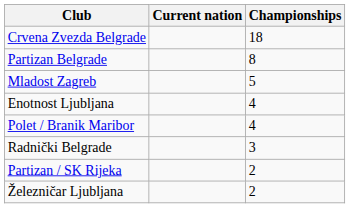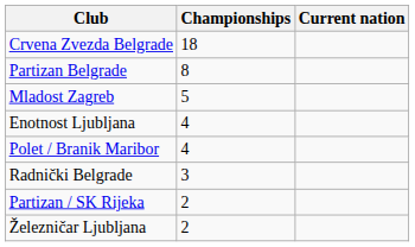 <table class="wikitable">
 <tr>
 <th>Club</th>
+<th>Championships</th>
 <th>Current nation</th>
-<th>Championships</th>
 </tr>
 <tr>
 <td><a href='#'>Crvena Zvezda Belgrade</a></td>
+<td>18</td>
 <td></td>
-<td>18</td>
 </tr>
 <tr>
 <td><a href='#'>Partizan Belgrade</a></td>
+<td>8</td>
 <td></td>
-<td>8</td>
 </tr>
 <tr>
 <td><a href='#'>Mladost Zagreb</a></td>
+<td>5</td>
 <td></td>
-<td>5</td>
 </tr>
 <tr>
 <td>Enotnost Ljubljana</td>
+<td>4</td>
 <td></td>
-<td>4</td>
 </tr>
 <tr>
 <td><a href='#'>Polet / Branik Maribor</a></td>
+<td>4</td>
 <td></td>
-<td>4</td>
 </tr>
 <tr>
 <td>Radnički Belgrade</td>
+<td>3</td>
 <td></td>
-<td>3</td>
 </tr>
 <tr>
 <td><a href='#'>Partizan / SK Rijeka</a></td>
+<td>2</td>
 <td></td>
-<td>2</td>
 </tr>
 <tr>
 <td>Železničar Ljubljana</td>
+<td>2</td>
 <td></td>
-<td>2</td>
 </tr>
 </table>
